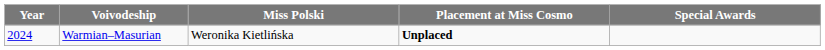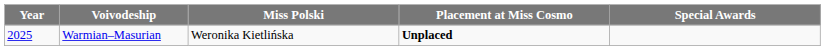 <table class="wikitable " style="font-size: 95%;">
 <tr>
 <th width="60" style="background-color:#787878;color:#FFFFFF;">Year</th>
 <th width="150" style="background-color:#787878;color:#FFFFFF;">Voivodeship</th>
 <th width="250" style="background-color:#787878;color:#FFFFFF;">Miss Polski</th>
 <th width="250" style="background-color:#787878;color:#FFFFFF;">Placement at Miss Cosmo</th>
 <th width="250" style="background-color:#787878;color:#FFFFFF;">Special Awards</th>
 </tr>
 <tr>
-<td><a href='#'>2024</a></td>
+<td><a href='#'>2025</a></td>
 <td><a href='#'>Warmian–Masurian</a></td>
 <td>Weronika Kietlińska</td>
 <td><strong>Unplaced</strong></td>
 <td></td>
 </tr>
 </table>
